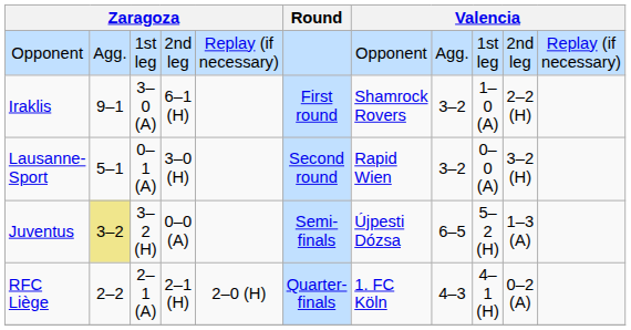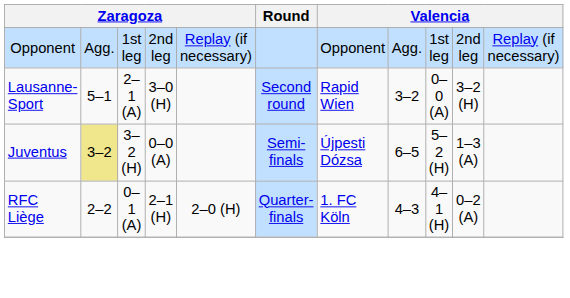 <table class="wikitable" style="text-align:center">
 <tr>
 <th colspan=5><a href='#'>Zaragoza</a></th>
 <th>Round</th>
 <th colspan=5><a href='#'>Valencia</a></th>
 </tr>
 <tr style="background:#c1e0ff">
 <td>Opponent</td>
 <td>Agg.</td>
 <td>1st leg</td>
 <td>2nd leg</td>
 <td><a href='#'>Replay</a> (if necessary)</td>
 <td></td>
 <td>Opponent</td>
 <td>Agg.</td>
 <td>1st leg</td>
 <td>2nd leg</td>
 <td><a href='#'>Replay</a> (if necessary)</td>
 </tr>
 <tr>
-<td align=left> <a href='#'>Iraklis</a></td>
-<td>9–1</td>
-<td>3–0 (A)</td>
-<td>6–1 (H)</td>
-<td></td>
-<td style="background:#c1e0ff;"><a href='#'>First round</a></td>
-<td align=left> <a href='#'>Shamrock Rovers</a></td>
-<td>3–2</td>
-<td>1–0 (A)</td>
-<td>2–2 (H)</td>
-<td></td>
-</tr>
-<tr>
 <td align=left> <a href='#'>Lausanne-Sport</a></td>
 <td>5–1</td>
-<td>0–1 (A)</td>
+<td>2–1 (A)</td>
 <td>3–0 (H)</td>
 <td></td>
 <td style="background:#c1e0ff;"><a href='#'>Second round</a></td>
 <td align=left> <a href='#'>Rapid Wien</a></td>
 <td>3–2</td>
 <td>0–0 (A)</td>
 <td>3–2 (H)</td>
 <td></td>
 </tr>
 <tr>
 <td align=left> <a href='#'>Juventus</a></td>
 <td style="background: khaki;">3–2</td>
 <td>3–2 (H)</td>
 <td>0–0 (A)</td>
 <td></td>
 <td style="background:#c1e0ff;"><a href='#'>Semi-finals</a></td>
 <td align=left> <a href='#'>Újpesti Dózsa</a></td>
 <td>6–5</td>
 <td>5–2 (H)</td>
 <td>1–3 (A)</td>
 <td></td>
 </tr>
 <tr>
 <td align=left> <a href='#'>RFC Liège</a></td>
 <td>2–2</td>
-<td>2–1 (A)</td>
+<td>0–1 (A)</td>
 <td>2–1 (H)</td>
 <td>2–0 (H)</td>
 <td style="background:#c1e0ff;"><a href='#'>Quarter-finals</a></td>
 <td align=left> <a href='#'>1. FC Köln</a></td>
 <td>4–3</td>
 <td>4–1 (H)</td>
 <td>0–2 (A)</td>
 <td></td>
 </tr>
 <tr>
 </tr>
 </table>
